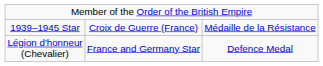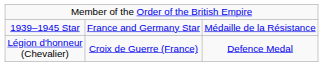 <table class="wikitable" style="margin:1em auto; text-align:center;">
 <tr>
 <td colspan=4>Member of the <a href='#'>Order of the British Empire</a></td>
 </tr>
 <tr>
 <td><a href='#'>1939–1945 Star</a></td>
-<td><a href='#'>Croix de Guerre (France)</a></td>
+<td><a href='#'>France and Germany Star</a></td>
 <td><a href='#'>Médaille de la Résistance</a></td>
 </tr>
 <tr>
 <td><a href='#'>Légion d'honneur</a><br>(Chevalier)</td>
-<td><a href='#'>France and Germany Star</a></td>
+<td><a href='#'>Croix de Guerre (France)</a></td>
 <td><a href='#'>Defence Medal</a></td>
 </tr>
 </table>
